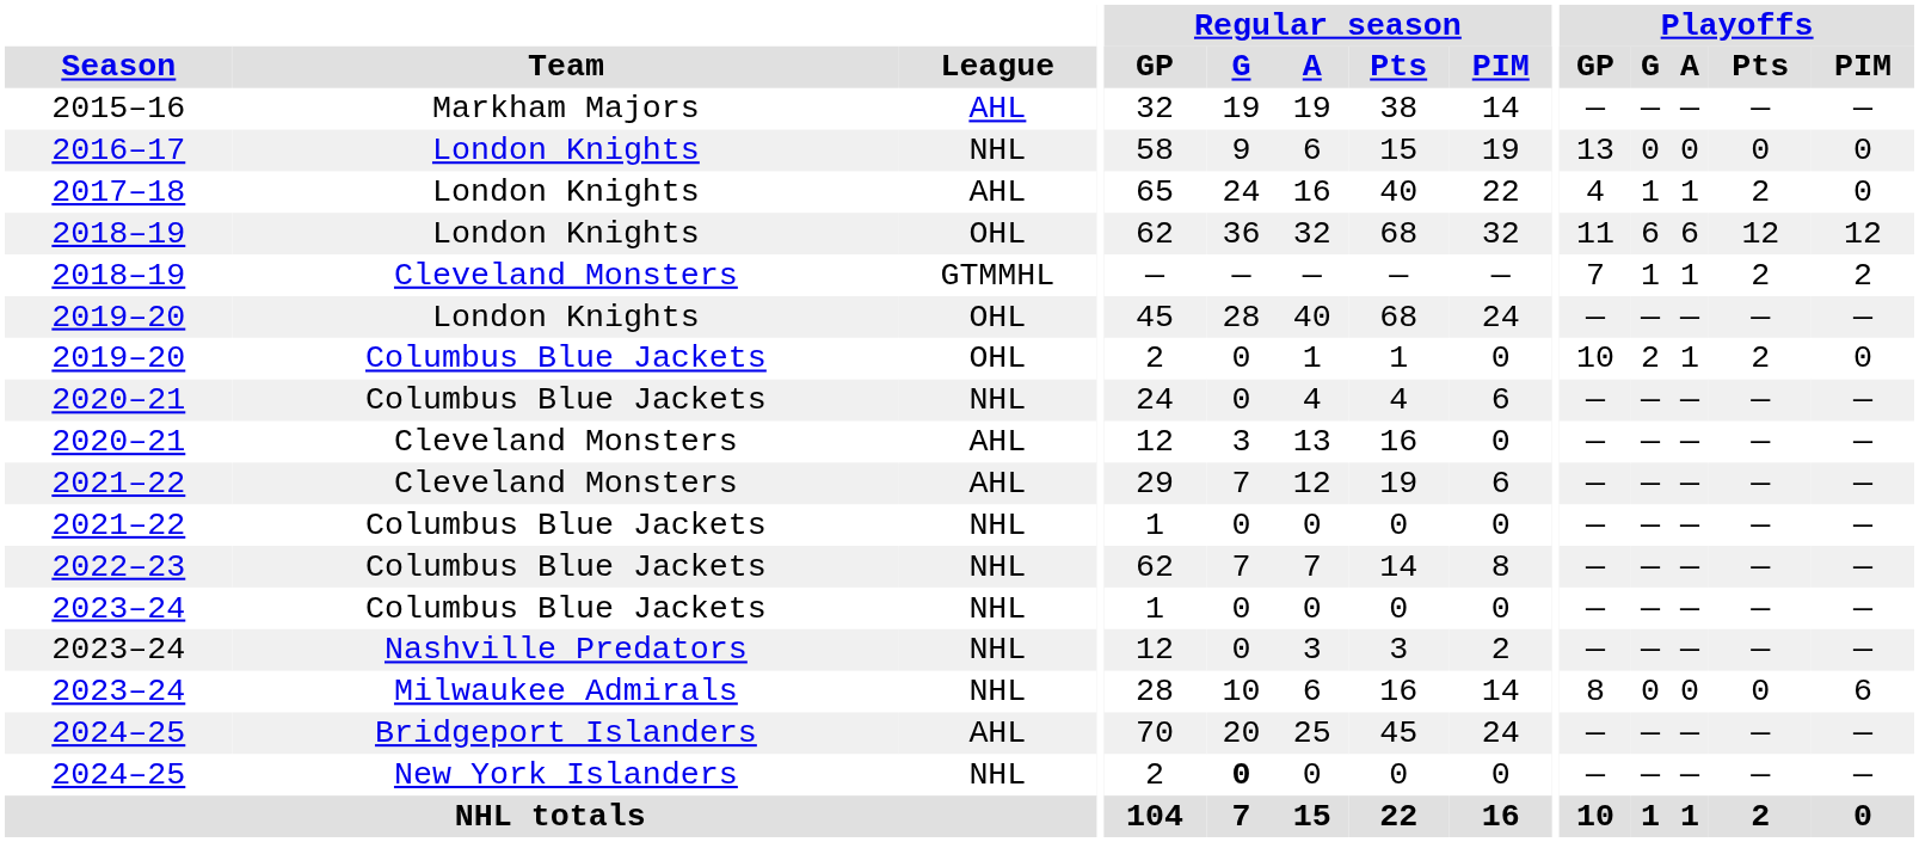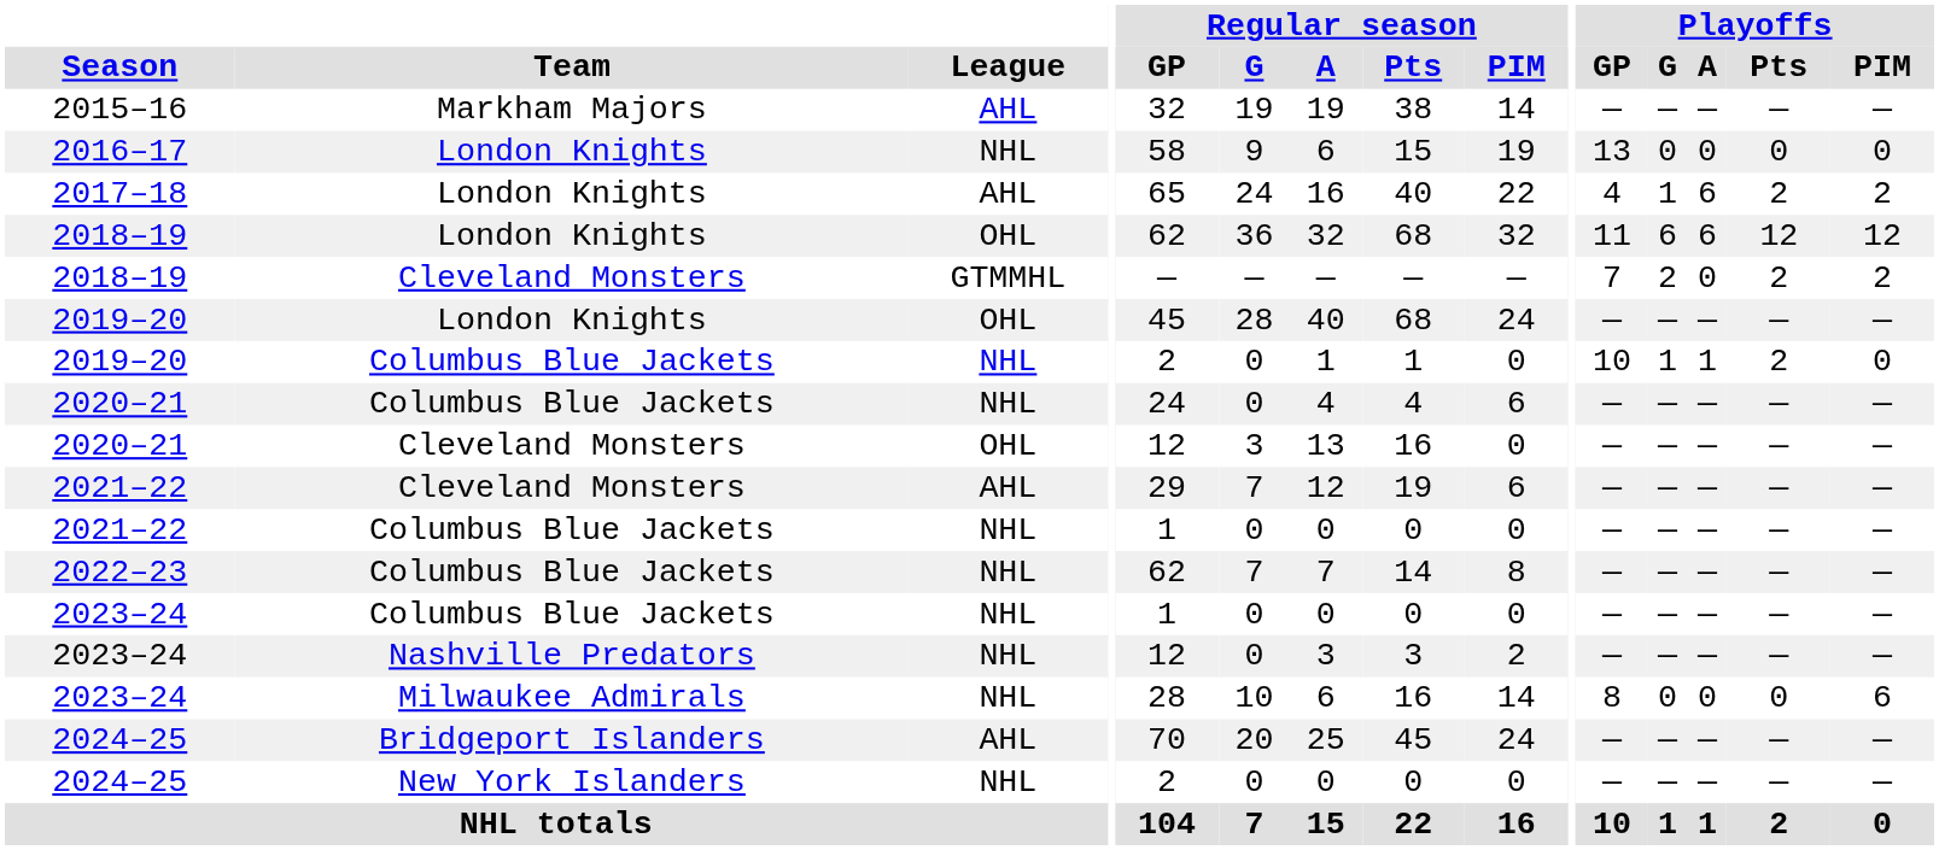 <table border="0" cellpadding="1" cellspacing="0" style="text-align:center; width:60em">
 <tr bgcolor="#e0e0e0">
 <th colspan="3" bgcolor="#ffffff"></th>
 <th rowspan="99" bgcolor="#ffffff"></th>
 <th colspan="5"><a href='#'>Regular season</a></th>
 <th rowspan="99" bgcolor="#ffffff"></th>
 <th colspan="5"><a href='#'>Playoffs</a></th>
 </tr>
 <tr bgcolor="#e0e0e0">
 <th><a href='#'>Season</a></th>
 <th>Team</th>
 <th>League</th>
 <th>GP</th>
 <th><a href='#'>G</a></th>
 <th><a href='#'>A</a></th>
 <th><a href='#'>Pts</a></th>
 <th><a href='#'>PIM</a></th>
 <th>GP</th>
 <th>G</th>
 <th>A</th>
 <th>Pts</th>
 <th>PIM</th>
 </tr>
 <tr>
 <td>2015–16</td>
 <td>Markham Majors</td>
 <td><a href='#'>AHL</a></td>
 <td>32</td>
 <td>19</td>
 <td>19</td>
 <td>38</td>
 <td>14</td>
 <td>—</td>
 <td>—</td>
 <td>—</td>
 <td>—</td>
 <td>—</td>
 </tr>
 <tr bgcolor="#f0f0f0">
 <td><a href='#'>2016–17</a></td>
 <td><a href='#'>London Knights</a></td>
 <td>NHL</td>
 <td>58</td>
 <td>9</td>
 <td>6</td>
 <td>15</td>
 <td>19</td>
 <td>13</td>
 <td>0</td>
 <td>0</td>
 <td>0</td>
 <td>0</td>
 </tr>
 <tr>
 <td><a href='#'>2017–18</a></td>
 <td>London Knights</td>
 <td>AHL</td>
 <td>65</td>
 <td>24</td>
 <td>16</td>
 <td>40</td>
 <td>22</td>
 <td>4</td>
 <td>1</td>
-<td>1</td>
+<td>6</td>
 <td>2</td>
-<td>0</td>
+<td>2</td>
 </tr>
 <tr bgcolor="#f0f0f0">
 <td><a href='#'>2018–19</a></td>
 <td>London Knights</td>
 <td>OHL</td>
 <td>62</td>
 <td>36</td>
 <td>32</td>
 <td>68</td>
 <td>32</td>
 <td>11</td>
 <td>6</td>
 <td>6</td>
 <td>12</td>
 <td>12</td>
 </tr>
 <tr>
 <td><a href='#'>2018–19</a></td>
 <td><a href='#'>Cleveland Monsters</a></td>
 <td>GTMMHL</td>
 <td>—</td>
 <td>—</td>
 <td>—</td>
 <td>—</td>
 <td>—</td>
 <td>7</td>
-<td>1</td>
-<td>1</td>
+<td>2</td>
+<td>0</td>
 <td>2</td>
 <td>2</td>
 </tr>
 <tr bgcolor="#f0f0f0">
 <td><a href='#'>2019–20</a></td>
 <td>London Knights</td>
 <td>OHL</td>
 <td>45</td>
 <td>28</td>
 <td>40</td>
 <td>68</td>
 <td>24</td>
 <td>—</td>
 <td>—</td>
 <td>—</td>
 <td>—</td>
 <td>—</td>
 </tr>
 <tr>
 <td><a href='#'>2019–20</a></td>
 <td><a href='#'>Columbus Blue Jackets</a></td>
-<td>OHL</td>
+<td><a href='#'>NHL</a></td>
 <td>2</td>
 <td>0</td>
 <td>1</td>
 <td>1</td>
 <td>0</td>
 <td>10</td>
-<td>2</td>
+<td>1</td>
 <td>1</td>
 <td>2</td>
 <td>0</td>
 </tr>
 <tr bgcolor="#f0f0f0">
 <td><a href='#'>2020–21</a></td>
 <td>Columbus Blue Jackets</td>
 <td>NHL</td>
 <td>24</td>
 <td>0</td>
 <td>4</td>
 <td>4</td>
 <td>6</td>
 <td>—</td>
 <td>—</td>
 <td>—</td>
 <td>—</td>
 <td>—</td>
 </tr>
 <tr>
 <td><a href='#'>2020–21</a></td>
 <td>Cleveland Monsters</td>
-<td>AHL</td>
+<td>OHL</td>
 <td>12</td>
 <td>3</td>
 <td>13</td>
 <td>16</td>
 <td>0</td>
 <td>—</td>
 <td>—</td>
 <td>—</td>
 <td>—</td>
 <td>—</td>
 </tr>
 <tr bgcolor="#f0f0f0">
 <td><a href='#'>2021–22</a></td>
 <td>Cleveland Monsters</td>
 <td>AHL</td>
 <td>29</td>
 <td>7</td>
 <td>12</td>
 <td>19</td>
 <td>6</td>
 <td>—</td>
 <td>—</td>
 <td>—</td>
 <td>—</td>
 <td>—</td>
 </tr>
 <tr>
 <td><a href='#'>2021–22</a></td>
 <td>Columbus Blue Jackets</td>
 <td>NHL</td>
 <td>1</td>
 <td>0</td>
 <td>0</td>
 <td>0</td>
 <td>0</td>
 <td>—</td>
 <td>—</td>
 <td>—</td>
 <td>—</td>
 <td>—</td>
 </tr>
 <tr bgcolor="#f0f0f0">
 <td><a href='#'>2022–23</a></td>
 <td>Columbus Blue Jackets</td>
 <td>NHL</td>
 <td>62</td>
 <td>7</td>
 <td>7</td>
 <td>14</td>
 <td>8</td>
 <td>—</td>
 <td>—</td>
 <td>—</td>
 <td>—</td>
 <td>—</td>
 </tr>
 <tr>
 <td><a href='#'>2023–24</a></td>
 <td>Columbus Blue Jackets</td>
 <td>NHL</td>
 <td>1</td>
 <td>0</td>
 <td>0</td>
 <td>0</td>
 <td>0</td>
 <td>—</td>
 <td>—</td>
 <td>—</td>
 <td>—</td>
 <td>—</td>
 </tr>
 <tr bgcolor="#f0f0f0">
 <td>2023–24</td>
 <td><a href='#'>Nashville Predators</a></td>
 <td>NHL</td>
 <td>12</td>
 <td>0</td>
 <td>3</td>
 <td>3</td>
 <td>2</td>
 <td>—</td>
 <td>—</td>
 <td>—</td>
 <td>—</td>
 <td>—</td>
 </tr>
 <tr>
 <td><a href='#'>2023–24</a></td>
 <td><a href='#'>Milwaukee Admirals</a></td>
 <td>NHL</td>
 <td>28</td>
 <td>10</td>
 <td>6</td>
 <td>16</td>
 <td>14</td>
 <td>8</td>
 <td>0</td>
 <td>0</td>
 <td>0</td>
 <td>6</td>
 </tr>
 <tr bgcolor="#f0f0f0">
 <td><a href='#'>2024–25</a></td>
 <td><a href='#'>Bridgeport Islanders</a></td>
 <td>AHL</td>
 <td>70</td>
 <td>20</td>
 <td>25</td>
 <td>45</td>
 <td>24</td>
 <td>—</td>
 <td>—</td>
 <td>—</td>
 <td>—</td>
 <td>—</td>
 </tr>
 <tr>
 <td><a href='#'>2024–25</a></td>
 <td><a href='#'>New York Islanders</a></td>
 <td>NHL</td>
 <td>2</td>
-<td><strong>0</strong></td>
+<td>0</td>
 <td>0</td>
 <td>0</td>
 <td>0</td>
 <td>—</td>
 <td>—</td>
 <td>—</td>
 <td>—</td>
 <td>—</td>
 </tr>
 <tr bgcolor="#e0e0e0">
 <th colspan="3">NHL totals</th>
 <th>104</th>
 <th>7</th>
 <th>15</th>
 <th>22</th>
 <th>16</th>
 <th>10</th>
 <th>1</th>
 <th>1</th>
 <th>2</th>
 <th>0</th>
 </tr>
 </table>
